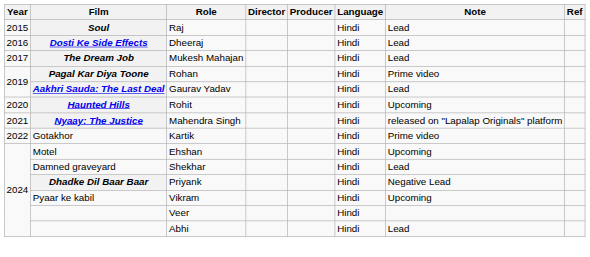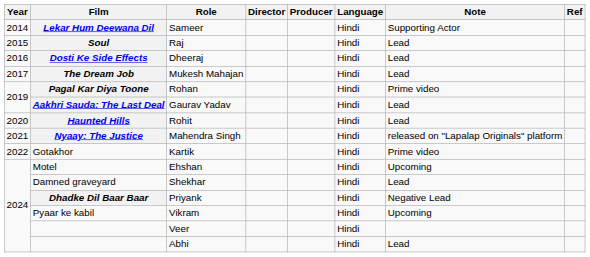 <table class="wikitable sortable plainrowheaders">
 <tr style="text-align:center;">
 <th scope="col">Year</th>
 <th scope="col">Film</th>
 <th scope="col">Role</th>
 <th scope="col">Director</th>
 <th scope="col">Producer</th>
 <th scope="col">Language</th>
 <th scope="col">Note</th>
 <th>Ref</th>
+</tr>
+<tr>
+<td>2014</td>
+<th scope="row"><em><a href='#'>Lekar Hum Deewana Dil</a></em></th>
+<td>Sameer</td>
+<td></td>
+<td></td>
+<td>Hindi</td>
+<td>Supporting Actor</td>
+<td></td>
 </tr>
 <tr>
 <td>2015</td>
 <th scope="row"><em>Soul</em></th>
 <td>Raj</td>
 <td></td>
 <td></td>
 <td>Hindi</td>
 <td>Lead</td>
 <td></td>
 </tr>
 <tr>
 <td>2016</td>
 <th scope="row"><em><a href='#'>Dosti Ke Side Effects</a></em></th>
 <td>Dheeraj</td>
 <td></td>
 <td></td>
 <td>Hindi</td>
 <td>Lead</td>
 <td></td>
 </tr>
 <tr>
 <td>2017</td>
 <th scope="row"><em>The Dream Job</em></th>
 <td>Mukesh Mahajan</td>
 <td></td>
 <td></td>
 <td>Hindi</td>
 <td>Lead</td>
 <td></td>
 </tr>
 <tr>
 <td rowspan="2">2019</td>
 <th scope="row"><em>Pagal Kar Diya Toone</em></th>
 <td>Rohan</td>
 <td></td>
 <td></td>
 <td>Hindi</td>
 <td>Prime video</td>
 <td></td>
 </tr>
 <tr>
 <th scope="row"><em><a href='#'>Aakhri Sauda: The Last Deal</a></em></th>
 <td>Gaurav Yadav</td>
 <td></td>
 <td></td>
 <td>Hindi</td>
 <td>Lead</td>
 <td></td>
 </tr>
 <tr>
 <td>2020</td>
 <th scope="row"><em><a href='#'>Haunted Hills</a></em></th>
 <td>Rohit</td>
 <td></td>
 <td></td>
 <td>Hindi</td>
-<td>Upcoming</td>
+<td>Lead</td>
 <td></td>
 </tr>
 <tr>
 <td>2021</td>
 <th scope="row"><em><a href='#'>Nyaay: The Justice</a></em></th>
 <td>Mahendra Singh</td>
 <td></td>
 <td></td>
 <td>Hindi</td>
 <td>released on "Lapalap Originals" platform</td>
 <td></td>
 </tr>
 <tr>
 <td>2022</td>
 <td>Gotakhor</td>
 <td>Kartik</td>
 <td></td>
 <td></td>
 <td>Hindi</td>
 <td>Prime video</td>
 <td></td>
 </tr>
 <tr>
 <td rowspan="6">2024</td>
 <td>Motel</td>
 <td>Ehshan</td>
 <td></td>
 <td></td>
 <td>Hindi</td>
 <td>Upcoming</td>
 <td></td>
 </tr>
 <tr>
 <td>Damned graveyard</td>
 <td>Shekhar</td>
 <td></td>
 <td></td>
 <td>Hindi</td>
 <td>Lead</td>
 <td></td>
 </tr>
 <tr>
 <th scope="row"><em>Dhadke Dil Baar Baar</em></th>
 <td>Priyank</td>
 <td></td>
 <td></td>
 <td>Hindi</td>
 <td>Negative Lead</td>
 <td></td>
 </tr>
 <tr>
 <td>Pyaar ke kabil</td>
 <td>Vikram</td>
 <td></td>
 <td></td>
 <td>Hindi</td>
 <td>Upcoming</td>
 <td></td>
 </tr>
 <tr>
 <td></td>
 <td>Veer</td>
 <td></td>
 <td></td>
 <td>Hindi</td>
 <td></td>
 <td></td>
 </tr>
 <tr>
 <td></td>
 <td>Abhi</td>
 <td></td>
 <td></td>
 <td>Hindi</td>
 <td>Lead</td>
 <td></td>
 </tr>
 </table>
